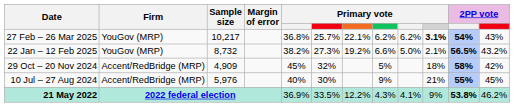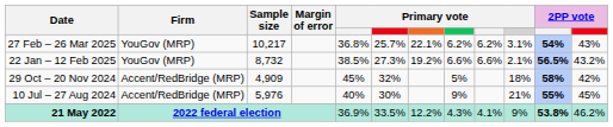 <table class="nowrap wikitable tpl-blanktable" style=text-align:center;font-size:90%>
 <tr>
 <th rowspan=2>Date</th>
 <th rowspan=2>Firm</th>
 <th rowspan=2>Sample<br>size</th>
 <th rowspan=2>Margin<br>of error</th>
 <th colspan=6>Primary vote</th>
 <th colspan=2 class=unsortable style=background:#ebbce3><a href='#'>2PP vote</a></th>
 </tr>
 <tr>
 <th style=background:></th>
 <th class="unsortable" style="background:#F00011"></th>
 <th class=unsortable style=background:#f36c21></th>
 <th class=unsortable style=background:#10C25B></th>
 <th class=unsortable style=background:></th>
 <th class=unsortable style=background:lightgray></th>
 <th style=background:></th>
 <th class="unsortable" style="background:#F00011"></th>
 </tr>
 <tr>
 <td align=right>27 Feb – 26 Mar 2025</td>
 <td align=left>YouGov (MRP)</td>
 <td>10,217</td>
 <td></td>
 <td>36.8%</td>
 <td>25.7%</td>
 <td>22.1%</td>
 <td>6.2%</td>
 <td>6.2%</td>
-<td><strong>3.1%</strong></td>
+<td>3.1%</td>
 <th style="background:#B6CDFB">54%</th>
 <td>43%</td>
 </tr>
 <tr>
 <td align=right>22 Jan – 12 Feb 2025</td>
 <td align=left>YouGov (MRP)</td>
 <td>8,732</td>
 <td></td>
-<td>38.2%</td>
+<td>38.5%</td>
 <td>27.3%</td>
 <td>19.2%</td>
 <td>6.6%</td>
-<td>5.0%</td>
+<td>6.6%</td>
 <td>2.1%</td>
 <th style="background:#B6CDFB">56.5%</th>
 <td>43.2%</td>
 </tr>
 <tr>
 <td align=right>29 Oct – 20 Nov 2024</td>
 <td align=left>Accent/RedBridge (MRP)</td>
 <td>4,909</td>
 <td></td>
 <td>45%</td>
 <td>32%</td>
 <td></td>
 <td>5%</td>
 <td></td>
 <td>18%</td>
 <th style="background:#B6CDFB">58%</th>
 <td>42%</td>
 </tr>
 <tr>
 <td align=right>10 Jul – 27 Aug 2024</td>
 <td align=left>Accent/RedBridge (MRP)</td>
 <td>5,976</td>
 <td></td>
 <td>40%</td>
 <td>30%</td>
 <td></td>
 <td>9%</td>
 <td></td>
 <td>21%</td>
 <th style="background:#B6CDFB">55%</th>
 <td>45%</td>
 </tr>
 <tr style=background:#b0e9db>
 <td style=text-align:right data-sort-value=21-May-2022><strong>21 May 2022</strong></td>
 <td colspan=3 style=text-align:center><strong><a href='#'>2022 federal election</a></strong></td>
 <td>36.9%</td>
 <td>33.5%</td>
 <td>12.2%</td>
 <td>4.3%</td>
 <td>4.1%</td>
 <td>9%</td>
 <td><strong>53.8%</strong></td>
 <td>46.2%</td>
 </tr>
 </table>
